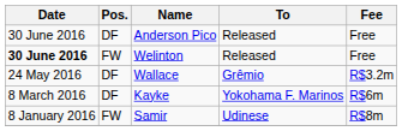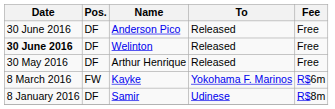 <table class="wikitable">
 <tr>
 <th>Date</th>
 <th>Pos.</th>
 <th>Name</th>
 <th>To</th>
 <th>Fee</th>
 </tr>
 <tr>
 <td>30 June 2016</td>
 <td>DF</td>
 <td> <a href='#'>Anderson Pico</a></td>
 <td>Released</td>
 <td>Free</td>
 </tr>
 <tr>
 <td><strong>30 June 2016</strong></td>
-<td>FW</td>
+<td>DF</td>
 <td> <a href='#'>Welinton</a></td>
 <td>Released</td>
 <td>Free</td>
 </tr>
 <tr>
-<td>24 May 2016</td>
+<td>30 May 2016</td>
 <td>DF</td>
-<td> <a href='#'>Wallace</a></td>
-<td> <a href='#'>Grêmio</a></td>
-<td><a href='#'>R$</a>3.2m</td>
+<td> Arthur Henrique</td>
+<td>Released</td>
+<td>Free</td>
 </tr>
 <tr>
 <td>8 March 2016</td>
-<td>DF</td>
+<td>FW</td>
 <td> <a href='#'>Kayke</a></td>
 <td> <a href='#'>Yokohama F. Marinos</a></td>
 <td><a href='#'>R$</a>6m</td>
 </tr>
 <tr>
 <td>8 January 2016</td>
-<td>FW</td>
+<td>DF</td>
 <td> <a href='#'>Samir</a></td>
 <td> <a href='#'>Udinese</a></td>
 <td><a href='#'>R$</a>8m</td>
 </tr>
 <tr>
 </tr>
 </table>
